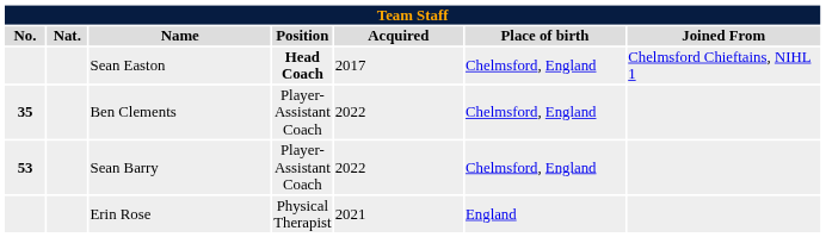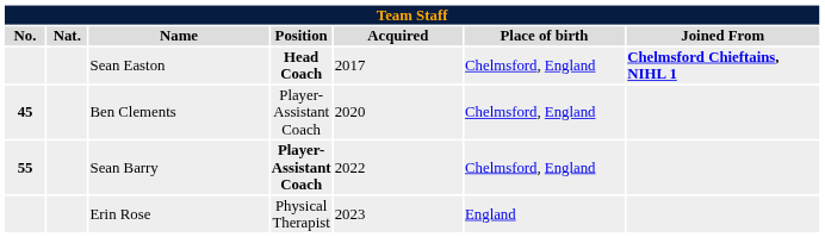 <table class="toccolours" style="width:97%; clear:both; margin:1.5em auto; text-align:center;">
 <tr>
 <th colspan="11" style="background:#061c41; color:#ffa600;">Team Staff</th>
 </tr>
 <tr style="background:#ddd;">
 <th width="5%">No.</th>
 <th width="5%">Nat.</th>
 <th>Name</th>
 <th width="7%">Position</th>
 <th width="16%">Acquired</th>
 <th width="20%">Place of birth</th>
 <th width="24%">Joined From</th>
 </tr>
 <tr style="background:#eee;">
 <td></td>
 <td></td>
 <td align="left">Sean Easton</td>
 <td><strong>Head Coach</strong></td>
 <td align="left">2017</td>
 <td align="left"><a href='#'>Chelmsford</a>, <a href='#'>England</a></td>
-<td align="left"><a href='#'>Chelmsford Chieftains</a>, <a href='#'>NIHL 1</a></td>
+<td align="left"><strong><a href='#'>Chelmsford Chieftains</a>, <a href='#'>NIHL 1</a></strong></td>
 </tr>
 <tr style="background:#eee;">
-<td><strong>35</strong></td>
+<td><strong>45</strong></td>
 <td></td>
 <td align="left">Ben Clements</td>
 <td>Player-Assistant Coach</td>
-<td align="left">2022</td>
+<td align="left">2020</td>
 <td align="left"><a href='#'>Chelmsford</a>, <a href='#'>England</a></td>
 <td align="left"></td>
 </tr>
 <tr style="background:#eee;">
-<td><strong>53</strong></td>
+<td><strong>55</strong></td>
 <td></td>
 <td align="left">Sean Barry</td>
-<td>Player-Assistant Coach</td>
+<td><strong>Player-Assistant Coach</strong></td>
 <td align="left">2022</td>
 <td align="left"><a href='#'>Chelmsford</a>, <a href='#'>England</a></td>
 <td align="left"></td>
 </tr>
 <tr style="background:#eee;">
 <td></td>
 <td></td>
 <td align="left">Erin Rose</td>
 <td>Physical Therapist</td>
-<td align="left">2021</td>
+<td align="left">2023</td>
 <td align="left"><a href='#'>England</a></td>
 <td align="left"></td>
 </tr>
 </table>
